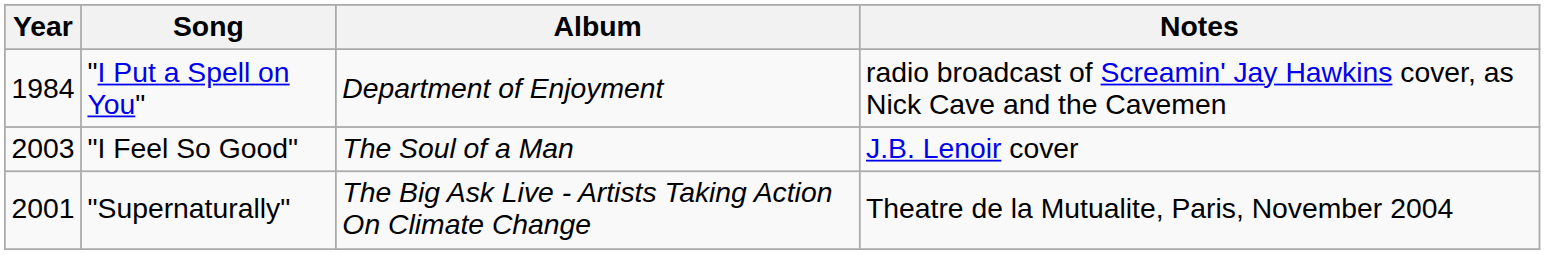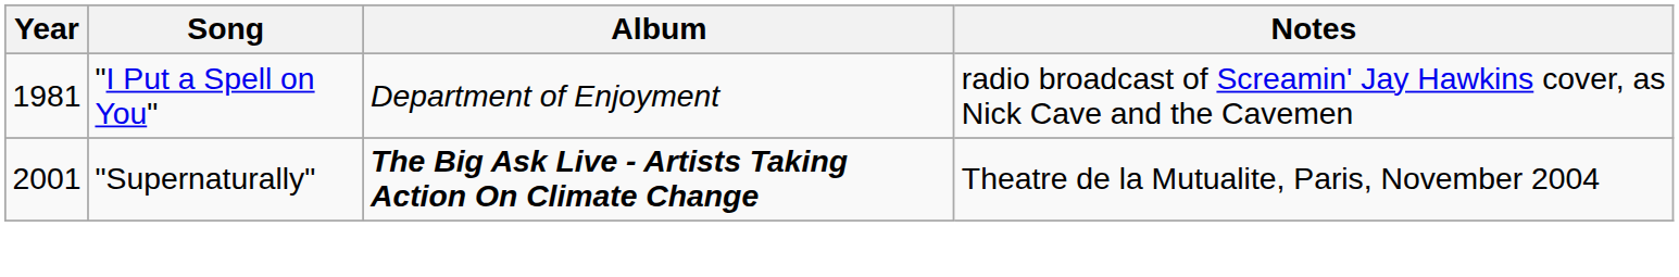 <table class="wikitable">
 <tr>
 <th>Year</th>
 <th>Song</th>
 <th>Album</th>
 <th>Notes</th>
 </tr>
 <tr>
-<td>1984</td>
+<td>1981</td>
 <td>"<a href='#'>I Put a Spell on You</a>"</td>
 <td><em>Department of Enjoyment</em></td>
 <td>radio broadcast of <a href='#'>Screamin' Jay Hawkins</a> cover, as Nick Cave and the Cavemen</td>
 </tr>
 <tr>
-<td>2003</td>
-<td>"I Feel So Good"</td>
-<td><em>The Soul of a Man</em></td>
-<td><a href='#'>J.B. Lenoir</a> cover</td>
-</tr>
-<tr>
 <td>2001</td>
 <td>"Supernaturally"</td>
-<td><em>The Big Ask Live - Artists Taking Action On Climate Change</em></td>
+<td><strong><em>The Big Ask Live - Artists Taking Action On Climate Change</em></strong></td>
 <td>Theatre de la Mutualite, Paris, November 2004</td>
 </tr>
 </table>
